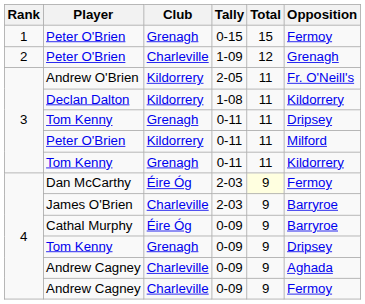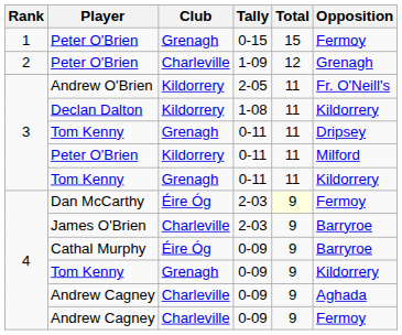 <table class="wikitable">
 <tr>
 <th>Rank</th>
 <th>Player</th>
 <th>Club</th>
 <th>Tally</th>
 <th>Total</th>
 <th>Opposition</th>
 </tr>
 <tr>
 <td rowspan="1" style="text-align:center;">1</td>
 <td><a href='#'>Peter O'Brien</a></td>
 <td><a href='#'>Grenagh</a></td>
 <td align=center>0-15</td>
 <td align=center>15</td>
 <td><a href='#'>Fermoy</a></td>
 </tr>
 <tr>
 <td rowspan="1" style="text-align:center;">2</td>
 <td><a href='#'>Peter O'Brien</a></td>
 <td><a href='#'>Charleville</a></td>
 <td align=center>1-09</td>
 <td align=center>12</td>
 <td><a href='#'>Grenagh</a></td>
 </tr>
 <tr>
 <td rowspan="5" style="text-align:center;">3</td>
 <td>Andrew O'Brien</td>
 <td><a href='#'>Kildorrery</a></td>
 <td align=center>2-05</td>
 <td align=center>11</td>
 <td><a href='#'>Fr. O'Neill's</a></td>
 </tr>
 <tr>
 <td><a href='#'>Declan Dalton</a></td>
 <td><a href='#'>Kildorrery</a></td>
 <td align=center>1-08</td>
 <td align=center>11</td>
 <td><a href='#'>Kildorrery</a></td>
 </tr>
 <tr>
 <td><a href='#'>Tom Kenny</a></td>
 <td><a href='#'>Grenagh</a></td>
 <td align=center>0-11</td>
 <td align=center>11</td>
 <td><a href='#'>Dripsey</a></td>
 </tr>
 <tr>
 <td><a href='#'>Peter O'Brien</a></td>
 <td><a href='#'>Kildorrery</a></td>
 <td align=center>0-11</td>
 <td align=center>11</td>
 <td><a href='#'>Milford</a></td>
 </tr>
 <tr>
 <td><a href='#'>Tom Kenny</a></td>
 <td><a href='#'>Grenagh</a></td>
 <td align=center>0-11</td>
 <td align=center>11</td>
 <td><a href='#'>Kildorrery</a></td>
 </tr>
 <tr>
 <td rowspan="6" style="text-align:center;">4</td>
 <td>Dan McCarthy</td>
 <td><a href='#'>Éire Óg</a></td>
 <td align=center>2-03</td>
 <td align=center style="background: lightyellow;">9</td>
 <td><a href='#'>Fermoy</a></td>
 </tr>
 <tr>
 <td>James O'Brien</td>
 <td><a href='#'>Charleville</a></td>
 <td align=center>2-03</td>
 <td align=center>9</td>
 <td><a href='#'>Barryroe</a></td>
 </tr>
 <tr>
 <td>Cathal Murphy</td>
 <td><a href='#'>Éire Óg</a></td>
 <td align=center>0-09</td>
 <td align=center>9</td>
 <td><a href='#'>Barryroe</a></td>
 </tr>
 <tr>
 <td><a href='#'>Tom Kenny</a></td>
 <td><a href='#'>Grenagh</a></td>
 <td align=center>0-09</td>
 <td align=center>9</td>
-<td><a href='#'>Dripsey</a></td>
+<td><a href='#'>Kildorrery</a></td>
 </tr>
 <tr>
 <td>Andrew Cagney</td>
 <td><a href='#'>Charleville</a></td>
 <td align=center>0-09</td>
 <td align=center>9</td>
 <td><a href='#'>Aghada</a></td>
 </tr>
 <tr>
 <td>Andrew Cagney</td>
 <td><a href='#'>Charleville</a></td>
 <td align=center>0-09</td>
 <td align=center>9</td>
 <td><a href='#'>Fermoy</a></td>
 </tr>
 </table>
